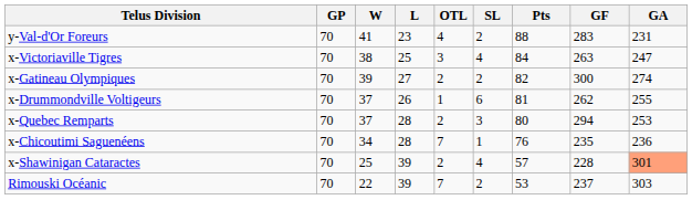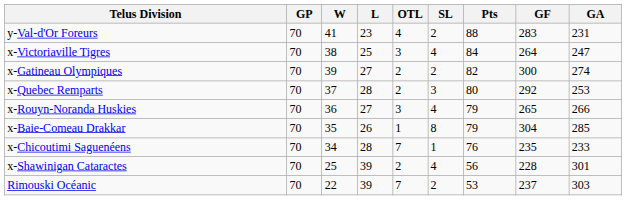 <table class="wikitable">
 <tr>
 <th bgcolor="#DDDDFF" width="40%">Telus Division</th>
 <th bgcolor="#DDDDFF" width="5%">GP</th>
 <th bgcolor="#DDDDFF" width="5%">W</th>
 <th bgcolor="#DDDDFF" width="5%">L</th>
 <th bgcolor="#DDDDFF" width="5%">OTL</th>
 <th bgcolor="#DDDDFF" width="5%">SL</th>
 <th bgcolor="#DDDDFF" width="7.5%">Pts</th>
 <th bgcolor="#DDDDFF" width="7.5%">GF</th>
 <th bgcolor="#DDDDFF" width="7.5%">GA</th>
 </tr>
 <tr>
 <td>y-<a href='#'>Val-d'Or Foreurs</a></td>
 <td>70</td>
 <td>41</td>
 <td>23</td>
 <td>4</td>
 <td>2</td>
 <td>88</td>
 <td>283</td>
 <td>231</td>
 </tr>
 <tr>
 <td>x-<a href='#'>Victoriaville Tigres</a></td>
 <td>70</td>
 <td>38</td>
 <td>25</td>
 <td>3</td>
 <td>4</td>
 <td>84</td>
-<td>263</td>
+<td>264</td>
 <td>247</td>
 </tr>
 <tr>
 <td>x-<a href='#'>Gatineau Olympiques</a></td>
 <td>70</td>
 <td>39</td>
 <td>27</td>
 <td>2</td>
 <td>2</td>
 <td>82</td>
 <td>300</td>
 <td>274</td>
 </tr>
 <tr>
-<td>x-<a href='#'>Drummondville Voltigeurs</a></td>
-<td>70</td>
-<td>37</td>
-<td>26</td>
-<td>1</td>
-<td>6</td>
-<td>81</td>
-<td>262</td>
-<td>255</td>
-</tr>
-<tr>
 <td>x-<a href='#'>Quebec Remparts</a></td>
 <td>70</td>
 <td>37</td>
 <td>28</td>
 <td>2</td>
 <td>3</td>
 <td>80</td>
-<td>294</td>
+<td>292</td>
 <td>253</td>
+</tr>
+<tr>
+<td>x-<a href='#'>Rouyn-Noranda Huskies</a></td>
+<td>70</td>
+<td>36</td>
+<td>27</td>
+<td>3</td>
+<td>4</td>
+<td>79</td>
+<td>265</td>
+<td>266</td>
+</tr>
+<tr>
+<td>x-<a href='#'>Baie-Comeau Drakkar</a></td>
+<td>70</td>
+<td>35</td>
+<td>26</td>
+<td>1</td>
+<td>8</td>
+<td>79</td>
+<td>304</td>
+<td>285</td>
 </tr>
 <tr>
 <td>x-<a href='#'>Chicoutimi Saguenéens</a></td>
 <td>70</td>
 <td>34</td>
 <td>28</td>
 <td>7</td>
 <td>1</td>
 <td>76</td>
 <td>235</td>
-<td>236</td>
+<td>233</td>
 </tr>
 <tr>
 <td>x-<a href='#'>Shawinigan Cataractes</a></td>
 <td>70</td>
 <td>25</td>
 <td>39</td>
 <td>2</td>
 <td>4</td>
-<td>57</td>
+<td>56</td>
 <td>228</td>
-<td style="background: lightsalmon;">301</td>
+<td>301</td>
 </tr>
 <tr>
 <td><a href='#'>Rimouski Océanic</a></td>
 <td>70</td>
 <td>22</td>
 <td>39</td>
 <td>7</td>
 <td>2</td>
 <td>53</td>
 <td>237</td>
 <td>303</td>
 </tr>
 </table>
